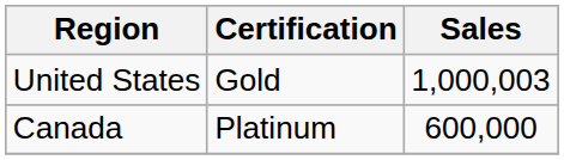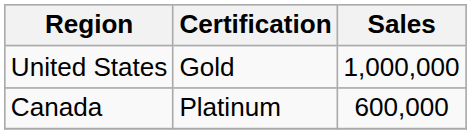 <table class="wikitable">
 <tr>
 <th>Region</th>
 <th>Certification</th>
 <th>Sales</th>
 </tr>
 <tr>
 <td>United States</td>
 <td>Gold</td>
-<td align="center">1,000,003</td>
+<td align="center">1,000,000</td>
 </tr>
 <tr>
 <td>Canada</td>
 <td>Platinum</td>
 <td align="center">600,000</td>
 </tr>
 <tr>
 </tr>
 </table>
